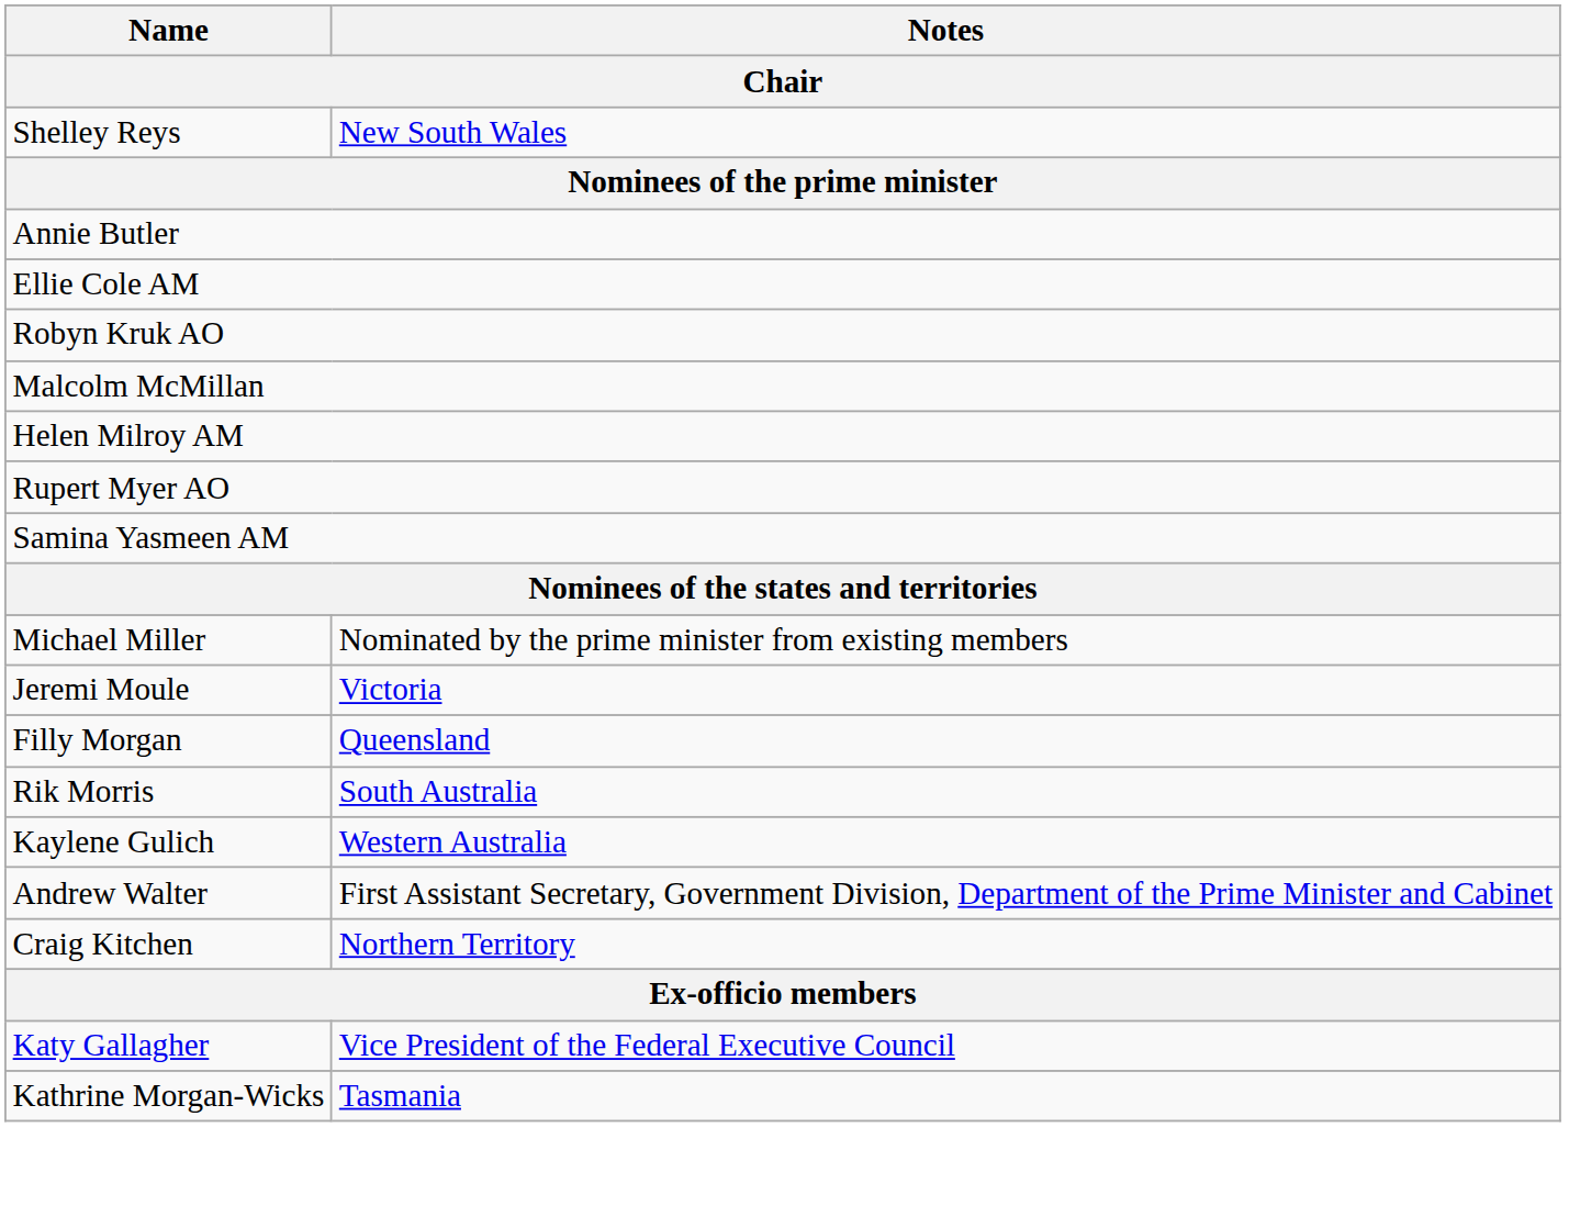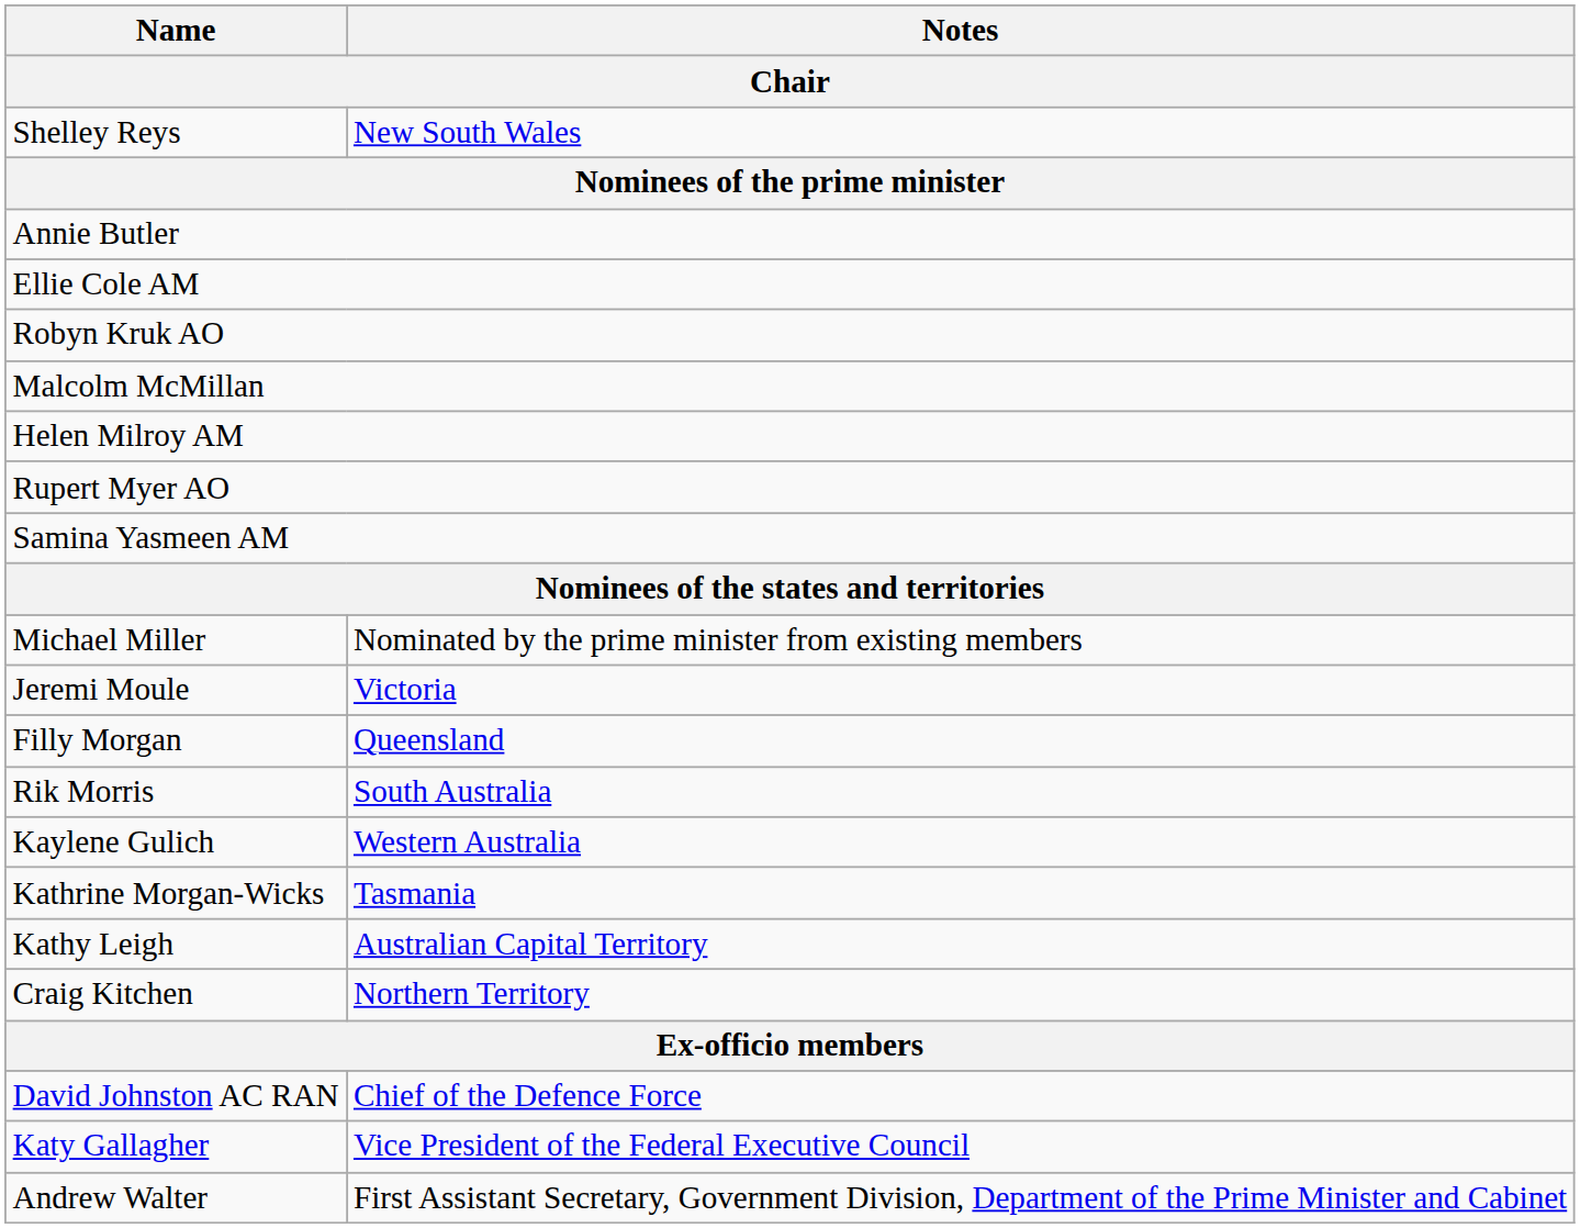 <table class="wikitable" style="text-align:left;">
 <tr>
 <th>Name</th>
 <th>Notes</th>
 </tr>
 <tr>
 <th colspan="2">Chair</th>
 </tr>
 <tr>
 <td>Shelley Reys </td>
 <td><a href='#'>New South Wales</a></td>
 </tr>
 <tr>
 <th colspan="2">Nominees of the prime minister</th>
 </tr>
 <tr>
 <td colspan="2">Annie Butler</td>
 </tr>
 <tr>
 <td colspan="2">Ellie Cole AM</td>
 </tr>
 <tr>
 <td colspan="2">Robyn Kruk AO</td>
 </tr>
 <tr>
 <td colspan="2">Malcolm McMillan</td>
 </tr>
 <tr>
 <td colspan="2">Helen Milroy AM</td>
 </tr>
 <tr>
 <td colspan="2">Rupert Myer AO</td>
 </tr>
 <tr>
 <td colspan="2">Samina Yasmeen AM</td>
 </tr>
 <tr>
 <th colspan="2">Nominees of the states and territories</th>
 </tr>
 <tr>
 <td>Michael Miller </td>
 <td>Nominated by the prime minister from existing members</td>
 </tr>
 <tr>
 <td>Jeremi Moule</td>
 <td><a href='#'>Victoria</a></td>
 </tr>
 <tr>
 <td>Filly Morgan </td>
 <td><a href='#'>Queensland</a></td>
 </tr>
 <tr>
 <td>Rik Morris</td>
 <td><a href='#'>South Australia</a></td>
 </tr>
 <tr>
 <td>Kaylene Gulich</td>
 <td><a href='#'>Western Australia</a></td>
 </tr>
 <tr>
-<td>Andrew Walter</td>
-<td>First Assistant Secretary, Government Division, <a href='#'>Department of the Prime Minister and Cabinet</a></td>
+<td>Kathrine Morgan-Wicks </td>
+<td><a href='#'>Tasmania</a></td>
+</tr>
+<tr>
+<td>Kathy Leigh</td>
+<td><a href='#'>Australian Capital Territory</a></td>
 </tr>
 <tr>
 <td>Craig Kitchen </td>
 <td><a href='#'>Northern Territory</a></td>
 </tr>
 <tr>
 <th colspan="2">Ex-officio members</th>
 </tr>
 <tr>
+<td><a href='#'>David Johnston</a> AC RAN</td>
+<td><a href='#'>Chief of the Defence Force</a></td>
+</tr>
+<tr>
 <td><a href='#'>Katy Gallagher</a></td>
 <td><a href='#'>Vice President of the Federal Executive Council</a></td>
 </tr>
 <tr>
-<td>Kathrine Morgan-Wicks </td>
-<td><a href='#'>Tasmania</a></td>
+<td>Andrew Walter</td>
+<td>First Assistant Secretary, Government Division, <a href='#'>Department of the Prime Minister and Cabinet</a></td>
 </tr>
 </table>
